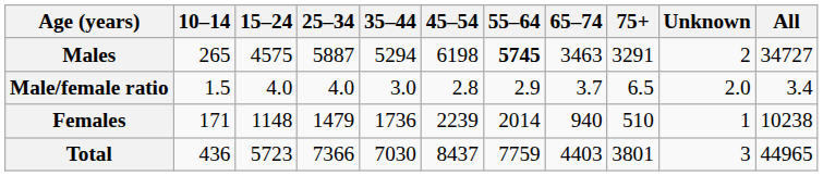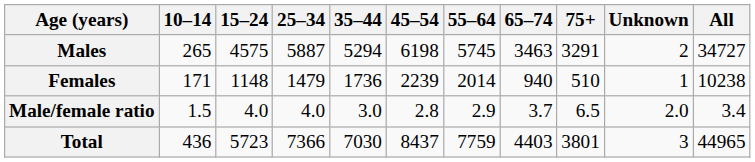 <table class="wikitable" style="text-align:right;">
 <tr>
 <th scope="col">Age (years)</th>
 <th scope="col">10–14</th>
 <th scope="col">15–24</th>
 <th scope="col">25–34</th>
 <th scope="col">35–44</th>
 <th scope="col">45–54</th>
 <th scope="col">55–64</th>
 <th scope="col">65–74</th>
 <th scope="col">75+</th>
 <th scope="col">Unknown</th>
 <th scope="col">All</th>
 </tr>
 <tr>
 <th scope="row">Males</th>
 <td>265</td>
 <td>4575</td>
 <td>5887</td>
 <td>5294</td>
 <td>6198</td>
-<td><strong>5745</strong></td>
+<td>5745</td>
 <td>3463</td>
 <td>3291</td>
 <td>2</td>
 <td>34727</td>
+</tr>
+<tr>
+<th scope="row">Females</th>
+<td>171</td>
+<td>1148</td>
+<td>1479</td>
+<td>1736</td>
+<td>2239</td>
+<td>2014</td>
+<td>940</td>
+<td>510</td>
+<td>1</td>
+<td>10238</td>
 </tr>
 <tr>
 <th scope="row">Male/female ratio</th>
 <td>1.5</td>
 <td>4.0</td>
 <td>4.0</td>
 <td>3.0</td>
 <td>2.8</td>
 <td>2.9</td>
 <td>3.7</td>
 <td>6.5</td>
 <td>2.0</td>
 <td>3.4</td>
 </tr>
 <tr>
-<th scope="row">Females</th>
-<td>171</td>
-<td>1148</td>
-<td>1479</td>
-<td>1736</td>
-<td>2239</td>
-<td>2014</td>
-<td>940</td>
-<td>510</td>
-<td>1</td>
-<td>10238</td>
-</tr>
-<tr>
 <th scope="row">Total</th>
 <td>436</td>
 <td>5723</td>
 <td>7366</td>
 <td>7030</td>
 <td>8437</td>
 <td>7759</td>
 <td>4403</td>
 <td>3801</td>
 <td>3</td>
 <td>44965</td>
 </tr>
 </table>
